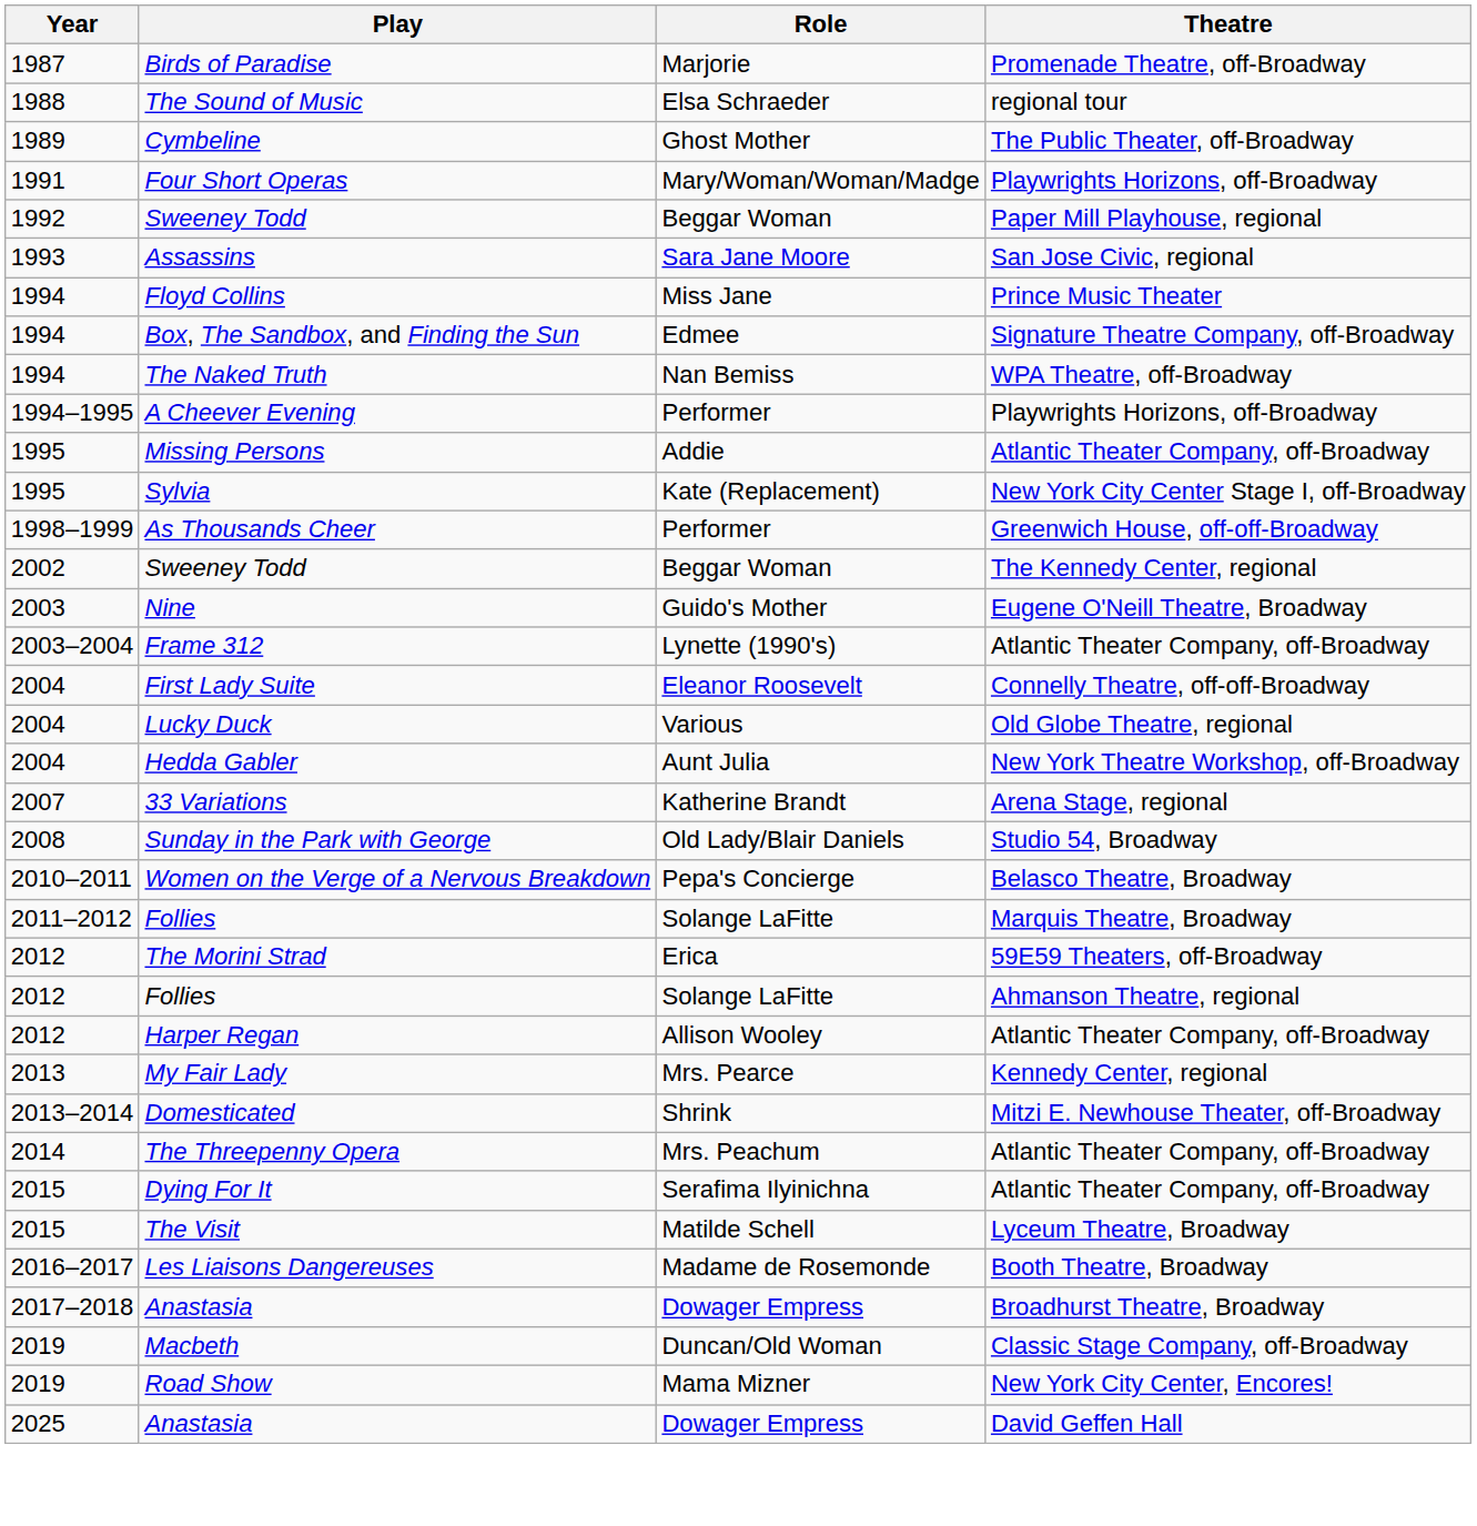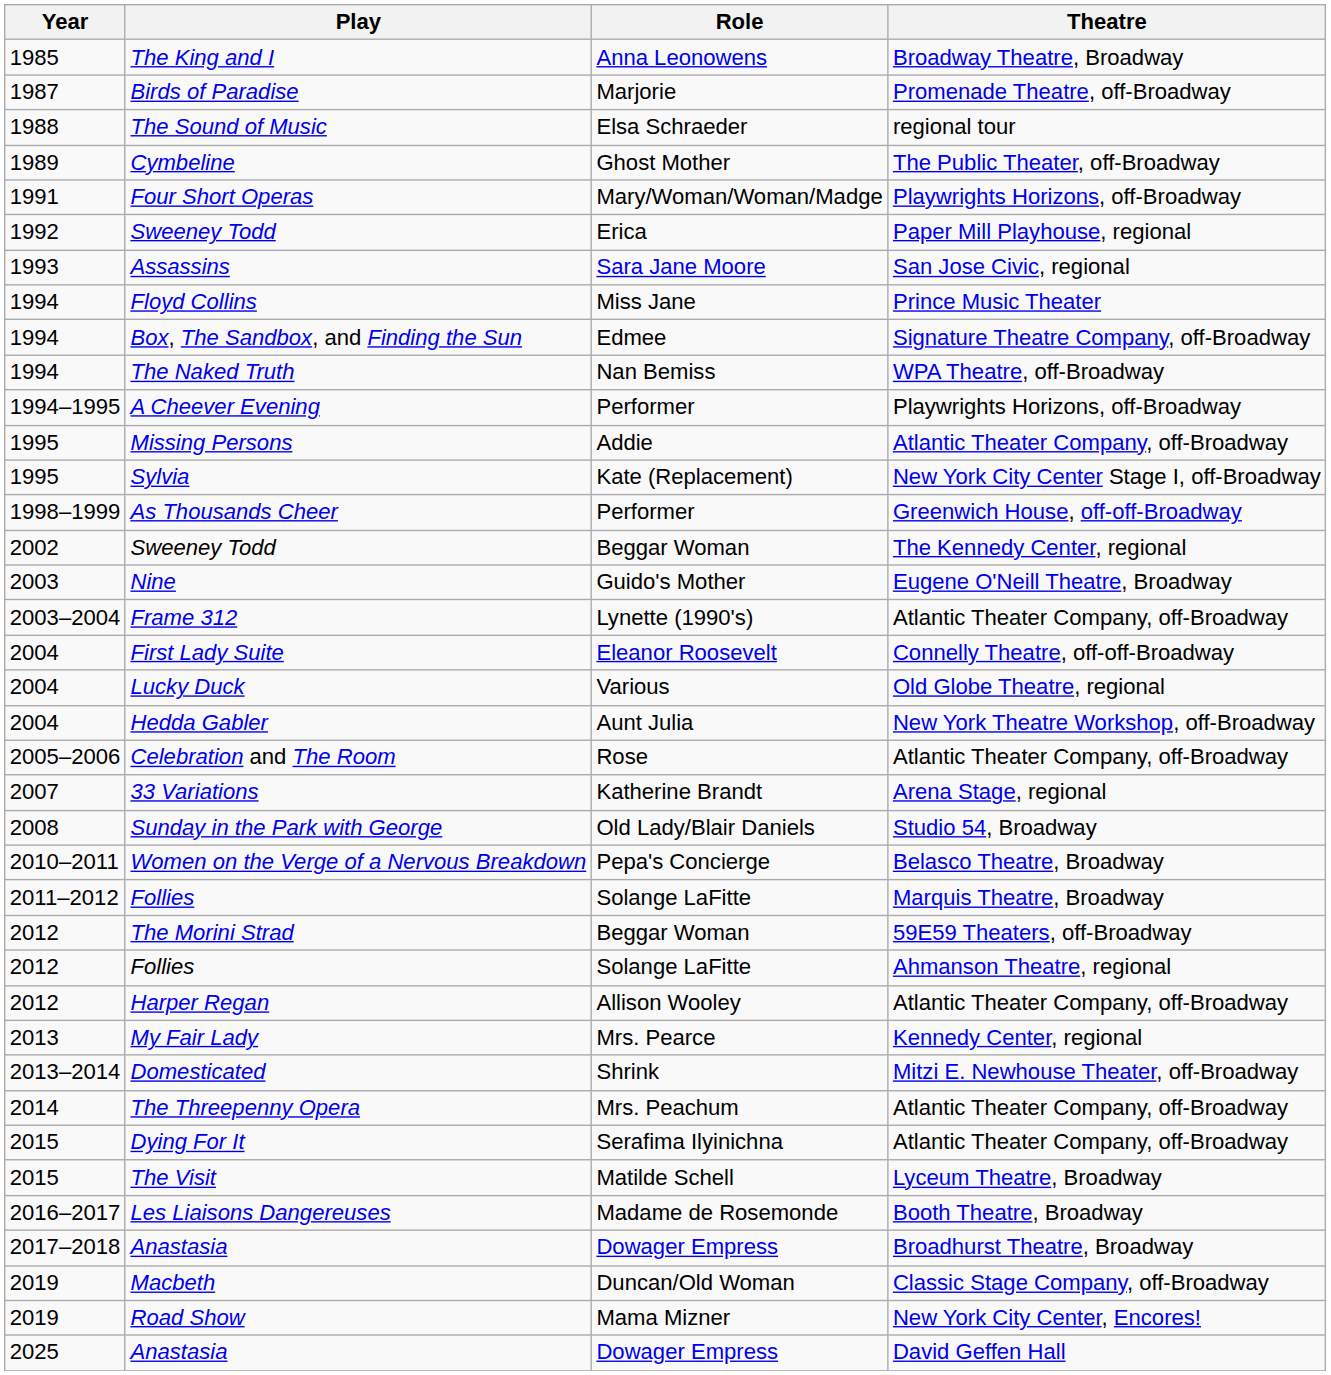 <table class="wikitable">
 <tr>
 <th>Year</th>
 <th>Play</th>
 <th>Role</th>
 <th>Theatre</th>
+</tr>
+<tr>
+<td>1985</td>
+<td><em><a href='#'>The King and I</a></em></td>
+<td><a href='#'>Anna Leonowens</a></td>
+<td><a href='#'>Broadway Theatre</a>, Broadway</td>
 </tr>
 <tr>
 <td>1987</td>
 <td><em><a href='#'>Birds of Paradise</a></em></td>
 <td>Marjorie</td>
 <td><a href='#'>Promenade Theatre</a>, off-Broadway</td>
 </tr>
 <tr>
 <td>1988</td>
 <td><em><a href='#'>The Sound of Music</a></em></td>
 <td>Elsa Schraeder</td>
 <td>regional tour</td>
 </tr>
 <tr>
 <td>1989</td>
 <td><em><a href='#'>Cymbeline</a></em></td>
 <td>Ghost Mother</td>
 <td><a href='#'>The Public Theater</a>, off-Broadway</td>
 </tr>
 <tr>
 <td>1991</td>
 <td><em><a href='#'>Four Short Operas</a></em></td>
 <td>Mary/Woman/Woman/Madge</td>
 <td><a href='#'>Playwrights Horizons</a>, off-Broadway</td>
 </tr>
 <tr>
 <td>1992</td>
 <td><em><a href='#'>Sweeney Todd</a></em></td>
-<td>Beggar Woman</td>
+<td>Erica</td>
 <td><a href='#'>Paper Mill Playhouse</a>, regional</td>
 </tr>
 <tr>
 <td>1993</td>
 <td><em><a href='#'>Assassins</a></em></td>
 <td><a href='#'>Sara Jane Moore</a></td>
 <td><a href='#'>San Jose Civic</a>, regional</td>
 </tr>
 <tr>
 <td>1994</td>
 <td><a href='#'><em>Floyd Collins</em></a></td>
 <td>Miss Jane</td>
 <td><a href='#'>Prince Music Theater</a></td>
 </tr>
 <tr>
 <td>1994</td>
 <td><em><a href='#'>Box</a></em>, <em><a href='#'>The Sandbox</a></em>, and <em><a href='#'>Finding the Sun</a></em></td>
 <td>Edmee</td>
 <td><a href='#'>Signature Theatre Company</a>, off-Broadway</td>
 </tr>
 <tr>
 <td>1994</td>
 <td><em><a href='#'>The Naked Truth</a></em></td>
 <td>Nan Bemiss</td>
 <td><a href='#'>WPA Theatre</a>, off-Broadway</td>
 </tr>
 <tr>
 <td>1994–1995</td>
 <td><em><a href='#'>A Cheever Evening</a></em></td>
 <td>Performer</td>
 <td>Playwrights Horizons, off-Broadway</td>
 </tr>
 <tr>
 <td>1995</td>
 <td><em><a href='#'>Missing Persons</a></em></td>
 <td>Addie</td>
 <td><a href='#'>Atlantic Theater Company</a>, off-Broadway</td>
 </tr>
 <tr>
 <td>1995</td>
 <td><em><a href='#'>Sylvia</a></em></td>
 <td>Kate (Replacement)</td>
 <td><a href='#'>New York City Center</a> Stage I, off-Broadway</td>
 </tr>
 <tr>
 <td>1998–1999</td>
 <td><em><a href='#'>As Thousands Cheer</a></em></td>
 <td>Performer</td>
 <td><a href='#'>Greenwich House</a>, <a href='#'>off-off-Broadway</a></td>
 </tr>
 <tr>
 <td>2002</td>
 <td><em>Sweeney Todd</em></td>
 <td>Beggar Woman</td>
 <td><a href='#'>The Kennedy Center</a>, regional</td>
 </tr>
 <tr>
 <td>2003</td>
 <td><em><a href='#'>Nine</a></em></td>
 <td>Guido's Mother</td>
 <td><a href='#'>Eugene O'Neill Theatre</a>, Broadway</td>
 </tr>
 <tr>
 <td>2003–2004</td>
 <td><em><a href='#'>Frame 312</a></em></td>
 <td>Lynette (1990's)</td>
 <td>Atlantic Theater Company, off-Broadway</td>
 </tr>
 <tr>
 <td>2004</td>
 <td><em><a href='#'>First Lady Suite</a></em></td>
 <td><a href='#'>Eleanor Roosevelt</a></td>
 <td><a href='#'>Connelly Theatre</a>, off-off-Broadway</td>
 </tr>
 <tr>
 <td>2004</td>
 <td><em><a href='#'>Lucky Duck</a></em></td>
 <td>Various</td>
 <td><a href='#'>Old Globe Theatre</a>, regional</td>
 </tr>
 <tr>
 <td>2004</td>
 <td><em><a href='#'>Hedda Gabler</a></em></td>
 <td>Aunt Julia</td>
 <td><a href='#'>New York Theatre Workshop</a>, off-Broadway</td>
 </tr>
 <tr>
+<td>2005–2006</td>
+<td><em><a href='#'>Celebration</a></em> and <em><a href='#'>The Room</a></em></td>
+<td>Rose</td>
+<td>Atlantic Theater Company, off-Broadway</td>
+</tr>
+<tr>
 <td>2007</td>
 <td><em><a href='#'>33 Variations</a></em></td>
 <td>Katherine Brandt</td>
 <td><a href='#'>Arena Stage</a>, regional</td>
 </tr>
 <tr>
 <td>2008</td>
 <td><em><a href='#'>Sunday in the Park with George</a></em></td>
 <td>Old Lady/Blair Daniels</td>
 <td><a href='#'>Studio 54</a>, Broadway</td>
 </tr>
 <tr>
 <td>2010–2011</td>
 <td><em><a href='#'>Women on the Verge of a Nervous Breakdown</a></em></td>
 <td>Pepa's Concierge</td>
 <td><a href='#'>Belasco Theatre</a>, Broadway</td>
 </tr>
 <tr>
 <td>2011–2012</td>
 <td><em><a href='#'>Follies</a></em></td>
 <td>Solange LaFitte</td>
 <td><a href='#'>Marquis Theatre</a>, Broadway</td>
 </tr>
 <tr>
 <td>2012</td>
 <td><em><a href='#'>The Morini Strad</a></em></td>
-<td>Erica</td>
+<td>Beggar Woman</td>
 <td><a href='#'>59E59 Theaters</a>, off-Broadway</td>
 </tr>
 <tr>
 <td>2012</td>
 <td><em>Follies</em></td>
 <td>Solange LaFitte</td>
 <td><a href='#'>Ahmanson Theatre</a>, regional</td>
 </tr>
 <tr>
 <td>2012</td>
 <td><em><a href='#'>Harper Regan</a></em></td>
 <td>Allison Wooley</td>
 <td>Atlantic Theater Company, off-Broadway</td>
 </tr>
 <tr>
 <td>2013</td>
 <td><em><a href='#'>My Fair Lady</a></em></td>
 <td>Mrs. Pearce</td>
 <td><a href='#'>Kennedy Center</a>, regional</td>
 </tr>
 <tr>
 <td>2013–2014</td>
 <td><em><a href='#'>Domesticated</a></em></td>
 <td>Shrink</td>
 <td><a href='#'>Mitzi E. Newhouse Theater</a>, off-Broadway</td>
 </tr>
 <tr>
 <td>2014</td>
 <td><em><a href='#'>The Threepenny Opera</a></em></td>
 <td>Mrs. Peachum</td>
 <td>Atlantic Theater Company, off-Broadway</td>
 </tr>
 <tr>
 <td>2015</td>
 <td><em><a href='#'>Dying For It</a></em></td>
 <td>Serafima Ilyinichna</td>
 <td>Atlantic Theater Company, off-Broadway</td>
 </tr>
 <tr>
 <td>2015</td>
 <td><em><a href='#'>The Visit</a></em></td>
 <td>Matilde Schell</td>
 <td><a href='#'>Lyceum Theatre</a>, Broadway</td>
 </tr>
 <tr>
 <td>2016–2017</td>
 <td><em><a href='#'>Les Liaisons Dangereuses</a></em></td>
 <td>Madame de Rosemonde</td>
 <td><a href='#'>Booth Theatre</a>, Broadway</td>
 </tr>
 <tr>
 <td>2017–2018</td>
 <td><em><a href='#'>Anastasia</a></em></td>
 <td><a href='#'>Dowager Empress</a></td>
 <td><a href='#'>Broadhurst Theatre</a>, Broadway</td>
 </tr>
 <tr>
 <td>2019</td>
 <td><em><a href='#'>Macbeth</a></em></td>
 <td>Duncan/Old Woman</td>
 <td><a href='#'>Classic Stage Company</a>, off-Broadway</td>
 </tr>
 <tr>
 <td>2019</td>
 <td><em><a href='#'>Road Show</a></em></td>
 <td>Mama Mizner</td>
 <td><a href='#'>New York City Center</a>, <a href='#'>Encores!</a></td>
 </tr>
 <tr>
 <td>2025</td>
 <td><em><a href='#'>Anastasia</a></em></td>
 <td><a href='#'>Dowager Empress</a></td>
 <td><a href='#'>David Geffen Hall</a></td>
 </tr>
 </table>
